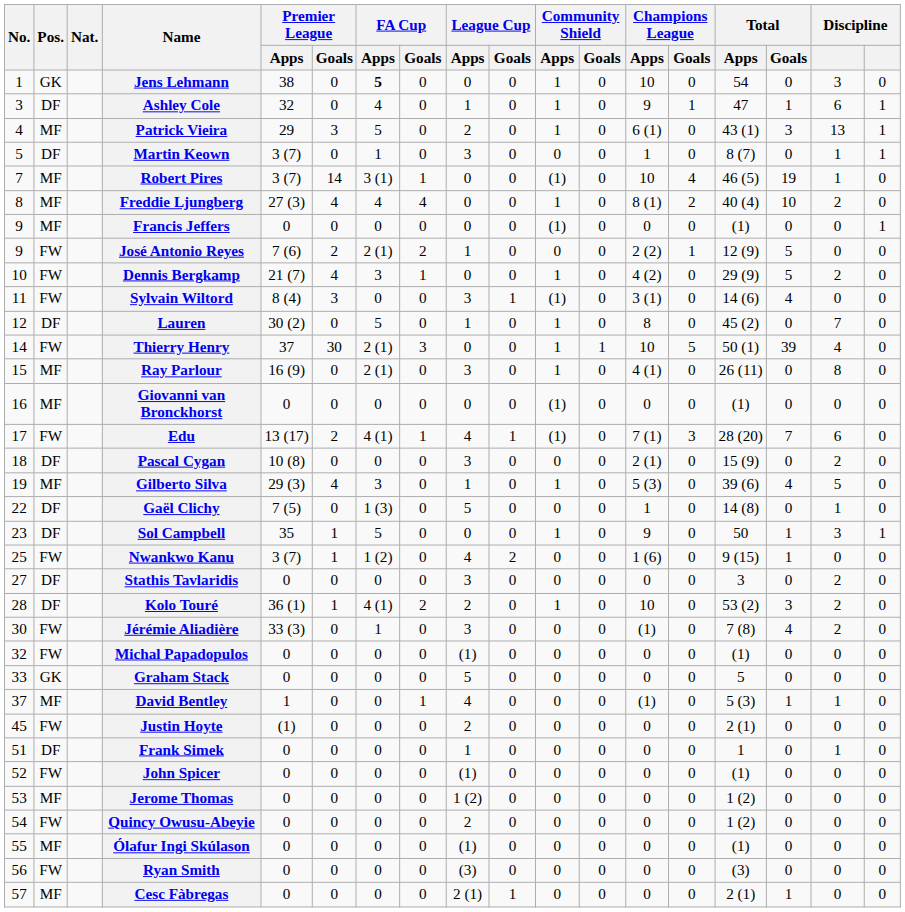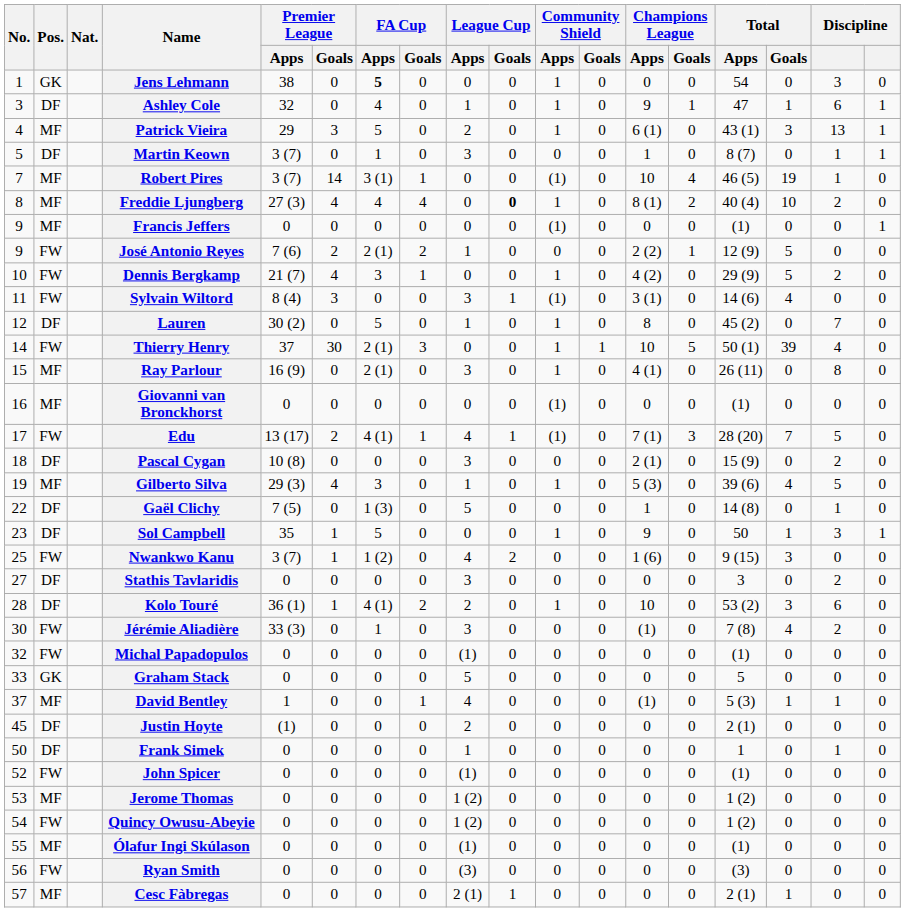 <table class="wikitable plainrowheaders" style="text-align:center">
 <tr>
 <th rowspan="2">No.</th>
 <th rowspan="2">Pos.</th>
 <th rowspan="2">Nat.</th>
 <th rowspan="2" style="width:160px;">Name</th>
 <th colspan="2" style="width:87px;"><a href='#'>Premier League</a></th>
 <th colspan="2" style="width:87px;"><a href='#'>FA Cup</a></th>
 <th colspan="2" style="width:87px;"><a href='#'>League Cup</a></th>
 <th colspan="2" style="width:87px;"><a href='#'>Community Shield</a></th>
 <th colspan="2" style="width:87px;"><a href='#'>Champions League</a></th>
 <th colspan="2" style="width:87px;">Total</th>
 <th colspan="2" style="width:87px;">Discipline</th>
 </tr>
 <tr>
 <th>Apps</th>
 <th>Goals</th>
 <th>Apps</th>
 <th>Goals</th>
 <th>Apps</th>
 <th>Goals</th>
 <th>Apps</th>
 <th>Goals</th>
 <th>Apps</th>
 <th>Goals</th>
 <th>Apps</th>
 <th>Goals</th>
 <th></th>
 <th></th>
 </tr>
 <tr>
 <td>1</td>
 <td>GK</td>
 <td></td>
 <th scope="row"><a href='#'>Jens Lehmann</a></th>
 <td>38</td>
 <td>0</td>
 <td><strong>5</strong></td>
 <td>0</td>
 <td>0</td>
 <td>0</td>
 <td>1</td>
 <td>0</td>
-<td>10</td>
+<td>0</td>
 <td>0</td>
 <td>54</td>
 <td>0</td>
 <td>3</td>
 <td>0</td>
 </tr>
 <tr>
 <td>3</td>
 <td>DF</td>
 <td></td>
 <th scope="row"><a href='#'>Ashley Cole</a></th>
 <td>32</td>
 <td>0</td>
 <td>4</td>
 <td>0</td>
 <td>1</td>
 <td>0</td>
 <td>1</td>
 <td>0</td>
 <td>9</td>
 <td>1</td>
 <td>47</td>
 <td>1</td>
 <td>6</td>
 <td>1</td>
 </tr>
 <tr>
 <td>4</td>
 <td>MF</td>
 <td></td>
 <th scope="row"><a href='#'>Patrick Vieira</a></th>
 <td>29</td>
 <td>3</td>
 <td>5</td>
 <td>0</td>
 <td>2</td>
 <td>0</td>
 <td>1</td>
 <td>0</td>
 <td>6 (1)</td>
 <td>0</td>
 <td>43 (1)</td>
 <td>3</td>
 <td>13</td>
 <td>1</td>
 </tr>
 <tr>
 <td>5</td>
 <td>DF</td>
 <td></td>
 <th scope="row"><a href='#'>Martin Keown</a></th>
 <td>3 (7)</td>
 <td>0</td>
 <td>1</td>
 <td>0</td>
 <td>3</td>
 <td>0</td>
 <td>0</td>
 <td>0</td>
 <td>1</td>
 <td>0</td>
 <td>8 (7)</td>
 <td>0</td>
 <td>1</td>
 <td>1</td>
 </tr>
 <tr>
 <td>7</td>
 <td>MF</td>
 <td></td>
 <th scope="row"><a href='#'>Robert Pires</a></th>
 <td>3 (7)</td>
 <td>14</td>
 <td>3 (1)</td>
 <td>1</td>
 <td>0</td>
 <td>0</td>
 <td>(1)</td>
 <td>0</td>
 <td>10</td>
 <td>4</td>
 <td>46 (5)</td>
 <td>19</td>
 <td>1</td>
 <td>0</td>
 </tr>
 <tr>
 <td>8</td>
 <td>MF</td>
 <td></td>
 <th scope="row"><a href='#'>Freddie Ljungberg</a></th>
 <td>27 (3)</td>
 <td>4</td>
 <td>4</td>
 <td>4</td>
 <td>0</td>
-<td>0</td>
+<td><strong>0</strong></td>
 <td>1</td>
 <td>0</td>
 <td>8 (1)</td>
 <td>2</td>
 <td>40 (4)</td>
 <td>10</td>
 <td>2</td>
 <td>0</td>
 </tr>
 <tr>
 <td>9</td>
 <td>MF</td>
 <td></td>
 <th scope="row"><a href='#'>Francis Jeffers</a></th>
 <td>0</td>
 <td>0</td>
 <td>0</td>
 <td>0</td>
 <td>0</td>
 <td>0</td>
 <td>(1)</td>
 <td>0</td>
 <td>0</td>
 <td>0</td>
 <td>(1)</td>
 <td>0</td>
 <td>0</td>
 <td>1</td>
 </tr>
 <tr>
 <td>9</td>
 <td>FW</td>
 <td></td>
 <th scope="row"><a href='#'>José Antonio Reyes</a></th>
 <td>7 (6)</td>
 <td>2</td>
 <td>2 (1)</td>
 <td>2</td>
 <td>1</td>
 <td>0</td>
 <td>0</td>
 <td>0</td>
 <td>2 (2)</td>
 <td>1</td>
 <td>12 (9)</td>
 <td>5</td>
 <td>0</td>
 <td>0</td>
 </tr>
 <tr>
 <td>10</td>
 <td>FW</td>
 <td></td>
 <th scope="row"><a href='#'>Dennis Bergkamp</a></th>
 <td>21 (7)</td>
 <td>4</td>
 <td>3</td>
 <td>1</td>
 <td>0</td>
 <td>0</td>
 <td>1</td>
 <td>0</td>
 <td>4 (2)</td>
 <td>0</td>
 <td>29 (9)</td>
 <td>5</td>
 <td>2</td>
 <td>0</td>
 </tr>
 <tr>
 <td>11</td>
 <td>FW</td>
 <td></td>
 <th scope="row"><a href='#'>Sylvain Wiltord</a></th>
 <td>8 (4)</td>
 <td>3</td>
 <td>0</td>
 <td>0</td>
 <td>3</td>
 <td>1</td>
 <td>(1)</td>
 <td>0</td>
 <td>3 (1)</td>
 <td>0</td>
 <td>14 (6)</td>
 <td>4</td>
 <td>0</td>
 <td>0</td>
 </tr>
 <tr>
 <td>12</td>
 <td>DF</td>
 <td></td>
 <th scope="row"><a href='#'>Lauren</a></th>
 <td>30 (2)</td>
 <td>0</td>
 <td>5</td>
 <td>0</td>
 <td>1</td>
 <td>0</td>
 <td>1</td>
 <td>0</td>
 <td>8</td>
 <td>0</td>
 <td>45 (2)</td>
 <td>0</td>
 <td>7</td>
 <td>0</td>
 </tr>
 <tr>
 <td>14</td>
 <td>FW</td>
 <td></td>
 <th scope="row"><a href='#'>Thierry Henry</a></th>
 <td>37</td>
 <td>30</td>
 <td>2 (1)</td>
 <td>3</td>
 <td>0</td>
 <td>0</td>
 <td>1</td>
 <td>1</td>
 <td>10</td>
 <td>5</td>
 <td>50 (1)</td>
 <td>39</td>
 <td>4</td>
 <td>0</td>
 </tr>
 <tr>
 <td>15</td>
 <td>MF</td>
 <td></td>
 <th scope="row"><a href='#'>Ray Parlour</a></th>
 <td>16 (9)</td>
 <td>0</td>
 <td>2 (1)</td>
 <td>0</td>
 <td>3</td>
 <td>0</td>
 <td>1</td>
 <td>0</td>
 <td>4 (1)</td>
 <td>0</td>
 <td>26 (11)</td>
 <td>0</td>
 <td>8</td>
 <td>0</td>
 </tr>
 <tr>
 <td>16</td>
 <td>MF</td>
 <td></td>
 <th scope="row"><a href='#'>Giovanni van Bronckhorst</a></th>
 <td>0</td>
 <td>0</td>
 <td>0</td>
 <td>0</td>
 <td>0</td>
 <td>0</td>
 <td>(1)</td>
 <td>0</td>
 <td>0</td>
 <td>0</td>
 <td>(1)</td>
 <td>0</td>
 <td>0</td>
 <td>0</td>
 </tr>
 <tr>
 <td>17</td>
 <td>FW</td>
 <td></td>
 <th scope="row"><a href='#'>Edu</a></th>
 <td>13 (17)</td>
 <td>2</td>
 <td>4 (1)</td>
 <td>1</td>
 <td>4</td>
 <td>1</td>
 <td>(1)</td>
 <td>0</td>
 <td>7 (1)</td>
 <td>3</td>
 <td>28 (20)</td>
 <td>7</td>
-<td>6</td>
+<td>5</td>
 <td>0</td>
 </tr>
 <tr>
 <td>18</td>
 <td>DF</td>
 <td></td>
 <th scope="row"><a href='#'>Pascal Cygan</a></th>
 <td>10 (8)</td>
 <td>0</td>
 <td>0</td>
 <td>0</td>
 <td>3</td>
 <td>0</td>
 <td>0</td>
 <td>0</td>
 <td>2 (1)</td>
 <td>0</td>
 <td>15 (9)</td>
 <td>0</td>
 <td>2</td>
 <td>0</td>
 </tr>
 <tr>
 <td>19</td>
 <td>MF</td>
 <td></td>
 <th scope="row"><a href='#'>Gilberto Silva</a></th>
 <td>29 (3)</td>
 <td>4</td>
 <td>3</td>
 <td>0</td>
 <td>1</td>
 <td>0</td>
 <td>1</td>
 <td>0</td>
 <td>5 (3)</td>
 <td>0</td>
 <td>39 (6)</td>
 <td>4</td>
 <td>5</td>
 <td>0</td>
 </tr>
 <tr>
 <td>22</td>
 <td>DF</td>
 <td></td>
 <th scope="row"><a href='#'>Gaël Clichy</a></th>
 <td>7 (5)</td>
 <td>0</td>
 <td>1 (3)</td>
 <td>0</td>
 <td>5</td>
 <td>0</td>
 <td>0</td>
 <td>0</td>
 <td>1</td>
 <td>0</td>
 <td>14 (8)</td>
 <td>0</td>
 <td>1</td>
 <td>0</td>
 </tr>
 <tr>
 <td>23</td>
 <td>DF</td>
 <td></td>
 <th scope="row"><a href='#'>Sol Campbell</a></th>
 <td>35</td>
 <td>1</td>
 <td>5</td>
 <td>0</td>
 <td>0</td>
 <td>0</td>
 <td>1</td>
 <td>0</td>
 <td>9</td>
 <td>0</td>
 <td>50</td>
 <td>1</td>
 <td>3</td>
 <td>1</td>
 </tr>
 <tr>
 <td>25</td>
 <td>FW</td>
 <td></td>
 <th scope="row"><a href='#'>Nwankwo Kanu</a></th>
 <td>3 (7)</td>
 <td>1</td>
 <td>1 (2)</td>
 <td>0</td>
 <td>4</td>
 <td>2</td>
 <td>0</td>
 <td>0</td>
 <td>1 (6)</td>
 <td>0</td>
 <td>9 (15)</td>
-<td>1</td>
+<td>3</td>
 <td>0</td>
 <td>0</td>
 </tr>
 <tr>
 <td>27</td>
 <td>DF</td>
 <td></td>
 <th scope="row"><a href='#'>Stathis Tavlaridis</a></th>
 <td>0</td>
 <td>0</td>
 <td>0</td>
 <td>0</td>
 <td>3</td>
 <td>0</td>
 <td>0</td>
 <td>0</td>
 <td>0</td>
 <td>0</td>
 <td>3</td>
 <td>0</td>
 <td>2</td>
 <td>0</td>
 </tr>
 <tr>
 <td>28</td>
 <td>DF</td>
 <td></td>
 <th scope="row"><a href='#'>Kolo Touré</a></th>
 <td>36 (1)</td>
 <td>1</td>
 <td>4 (1)</td>
 <td>2</td>
 <td>2</td>
 <td>0</td>
 <td>1</td>
 <td>0</td>
 <td>10</td>
 <td>0</td>
 <td>53 (2)</td>
 <td>3</td>
-<td>2</td>
+<td>6</td>
 <td>0</td>
 </tr>
 <tr>
 <td>30</td>
 <td>FW</td>
 <td></td>
 <th scope="row"><a href='#'>Jérémie Aliadière</a></th>
 <td>33 (3)</td>
 <td>0</td>
 <td>1</td>
 <td>0</td>
 <td>3</td>
 <td>0</td>
 <td>0</td>
 <td>0</td>
 <td>(1)</td>
 <td>0</td>
 <td>7 (8)</td>
 <td>4</td>
 <td>2</td>
 <td>0</td>
 </tr>
 <tr>
 <td>32</td>
 <td>FW</td>
 <td></td>
 <th scope="row"><a href='#'>Michal Papadopulos</a></th>
 <td>0</td>
 <td>0</td>
 <td>0</td>
 <td>0</td>
 <td>(1)</td>
 <td>0</td>
 <td>0</td>
 <td>0</td>
 <td>0</td>
 <td>0</td>
 <td>(1)</td>
 <td>0</td>
 <td>0</td>
 <td>0</td>
 </tr>
 <tr>
 <td>33</td>
 <td>GK</td>
 <td></td>
 <th scope="row"><a href='#'>Graham Stack</a></th>
 <td>0</td>
 <td>0</td>
 <td>0</td>
 <td>0</td>
 <td>5</td>
 <td>0</td>
 <td>0</td>
 <td>0</td>
 <td>0</td>
 <td>0</td>
 <td>5</td>
 <td>0</td>
 <td>0</td>
 <td>0</td>
 </tr>
 <tr>
 <td>37</td>
 <td>MF</td>
 <td></td>
 <th scope="row"><a href='#'>David Bentley</a></th>
 <td>1</td>
 <td>0</td>
 <td>0</td>
 <td>1</td>
 <td>4</td>
 <td>0</td>
 <td>0</td>
 <td>0</td>
 <td>(1)</td>
 <td>0</td>
 <td>5 (3)</td>
 <td>1</td>
 <td>1</td>
 <td>0</td>
 </tr>
 <tr>
 <td>45</td>
-<td>FW</td>
+<td>DF</td>
 <td></td>
 <th scope="row"><a href='#'>Justin Hoyte</a></th>
 <td>(1)</td>
 <td>0</td>
 <td>0</td>
 <td>0</td>
 <td>2</td>
 <td>0</td>
 <td>0</td>
 <td>0</td>
 <td>0</td>
 <td>0</td>
 <td>2 (1)</td>
 <td>0</td>
 <td>0</td>
 <td>0</td>
 </tr>
 <tr>
-<td>51</td>
+<td>50</td>
 <td>DF</td>
 <td></td>
 <th scope="row"><a href='#'>Frank Simek</a></th>
 <td>0</td>
 <td>0</td>
 <td>0</td>
 <td>0</td>
 <td>1</td>
 <td>0</td>
 <td>0</td>
 <td>0</td>
 <td>0</td>
 <td>0</td>
 <td>1</td>
 <td>0</td>
 <td>1</td>
 <td>0</td>
 </tr>
 <tr>
 <td>52</td>
 <td>FW</td>
 <td></td>
 <th scope="row"><a href='#'>John Spicer</a></th>
 <td>0</td>
 <td>0</td>
 <td>0</td>
 <td>0</td>
 <td>(1)</td>
 <td>0</td>
 <td>0</td>
 <td>0</td>
 <td>0</td>
 <td>0</td>
 <td>(1)</td>
 <td>0</td>
 <td>0</td>
 <td>0</td>
 </tr>
 <tr>
 <td>53</td>
 <td>MF</td>
 <td></td>
 <th scope="row"><a href='#'>Jerome Thomas</a></th>
 <td>0</td>
 <td>0</td>
 <td>0</td>
 <td>0</td>
 <td>1 (2)</td>
 <td>0</td>
 <td>0</td>
 <td>0</td>
 <td>0</td>
 <td>0</td>
 <td>1 (2)</td>
 <td>0</td>
 <td>0</td>
 <td>0</td>
 </tr>
 <tr>
 <td>54</td>
 <td>FW</td>
 <td></td>
 <th scope="row"><a href='#'>Quincy Owusu-Abeyie</a></th>
 <td>0</td>
 <td>0</td>
 <td>0</td>
 <td>0</td>
-<td>2</td>
+<td>1 (2)</td>
 <td>0</td>
 <td>0</td>
 <td>0</td>
 <td>0</td>
 <td>0</td>
 <td>1 (2)</td>
 <td>0</td>
 <td>0</td>
 <td>0</td>
 </tr>
 <tr>
 <td>55</td>
 <td>MF</td>
 <td></td>
 <th scope="row"><a href='#'>Ólafur Ingi Skúlason</a></th>
 <td>0</td>
 <td>0</td>
 <td>0</td>
 <td>0</td>
 <td>(1)</td>
 <td>0</td>
 <td>0</td>
 <td>0</td>
 <td>0</td>
 <td>0</td>
 <td>(1)</td>
 <td>0</td>
 <td>0</td>
 <td>0</td>
 </tr>
 <tr>
 <td>56</td>
 <td>FW</td>
 <td></td>
 <th scope="row"><a href='#'>Ryan Smith</a></th>
 <td>0</td>
 <td>0</td>
 <td>0</td>
 <td>0</td>
 <td>(3)</td>
 <td>0</td>
 <td>0</td>
 <td>0</td>
 <td>0</td>
 <td>0</td>
 <td>(3)</td>
 <td>0</td>
 <td>0</td>
 <td>0</td>
 </tr>
 <tr>
 <td>57</td>
 <td>MF</td>
 <td></td>
 <th scope="row"><a href='#'>Cesc Fàbregas</a></th>
 <td>0</td>
 <td>0</td>
 <td>0</td>
 <td>0</td>
 <td>2 (1)</td>
 <td>1</td>
 <td>0</td>
 <td>0</td>
 <td>0</td>
 <td>0</td>
 <td>2 (1)</td>
 <td>1</td>
 <td>0</td>
 <td>0</td>
 </tr>
 </table>
